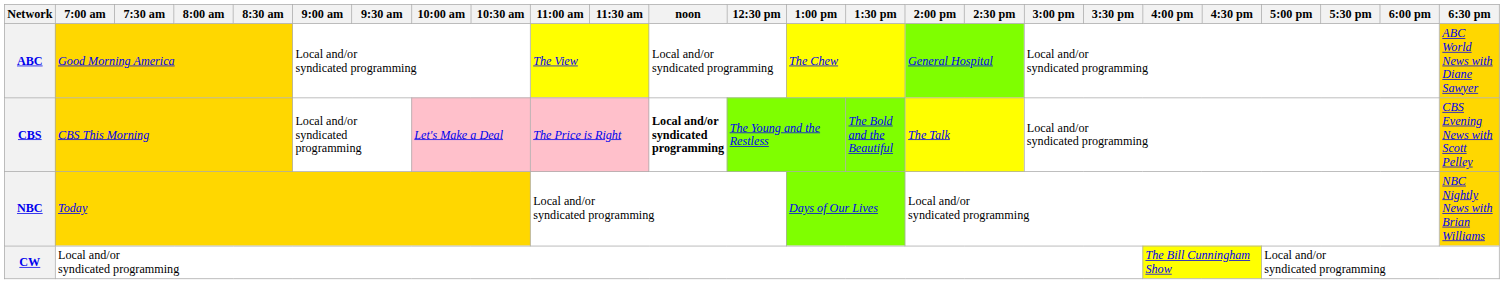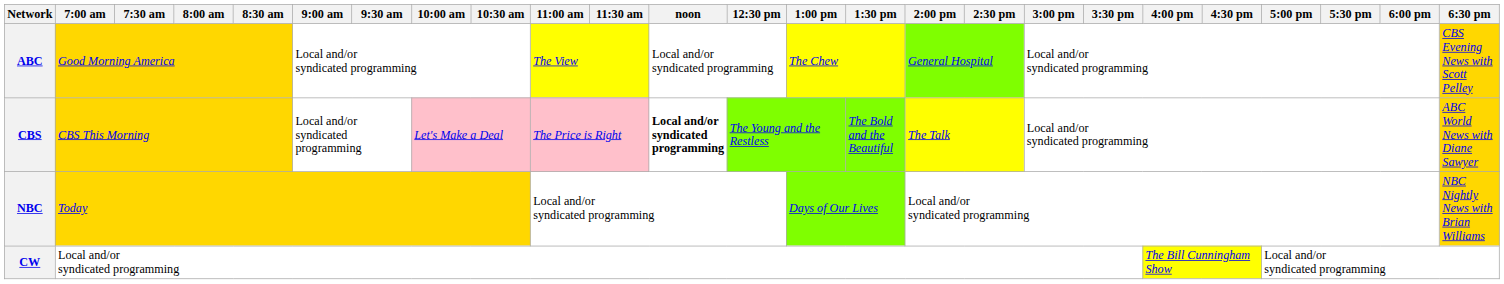 <table class=wikitable>
 <tr>
 <th width="1.5%" bgcolor="#C0C0C0" colspan="2">Network</th>
 <th width="4%" bgcolor="#C0C0C0">7:00 am</th>
 <th width="4%" bgcolor="#C0C0C0">7:30 am</th>
 <th width="4%" bgcolor="#C0C0C0">8:00 am</th>
 <th width="4%" bgcolor="#C0C0C0">8:30 am</th>
 <th width="4%" bgcolor="#C0C0C0">9:00 am</th>
 <th width="4%" bgcolor="#C0C0C0">9:30 am</th>
 <th width="4%" bgcolor="#C0C0C0">10:00 am</th>
 <th width="4%" bgcolor="#C0C0C0">10:30 am</th>
 <th width="4%" bgcolor="#C0C0C0">11:00 am</th>
 <th width="4%" bgcolor="#C0C0C0">11:30 am</th>
 <th width="4%" bgcolor="#C0C0C0">noon</th>
 <th width="4%" bgcolor="#C0C0C0">12:30 pm</th>
 <th width="4%" bgcolor="#C0C0C0">1:00 pm</th>
 <th width="4%" bgcolor="#C0C0C0">1:30 pm</th>
 <th width="4%" bgcolor="#C0C0C0">2:00 pm</th>
 <th width="4%" bgcolor="#C0C0C0">2:30 pm</th>
 <th width="4%" bgcolor="#C0C0C0">3:00 pm</th>
 <th width="4%" bgcolor="#C0C0C0">3:30 pm</th>
 <th width="4%" bgcolor="#C0C0C0">4:00 pm</th>
 <th width="4%" bgcolor="#C0C0C0">4:30 pm</th>
 <th width="4%" bgcolor="#C0C0C0">5:00 pm</th>
 <th width="4%" bgcolor="#C0C0C0">5:30 pm</th>
 <th width="4%" bgcolor="#C0C0C0">6:00 pm</th>
 <th width="4%" bgcolor="#C0C0C0">6:30 pm</th>
 </tr>
 <tr>
 <th bgcolor="#C0C0C0" colspan="2"><a href='#'>ABC</a></th>
 <td bgcolor="gold" colspan="4"><em><a href='#'>Good Morning America</a></em></td>
 <td bgcolor="white" colspan="4">Local and/or<br>syndicated programming</td>
 <td bgcolor="yellow" colspan="2"><em><a href='#'>The View</a></em></td>
 <td bgcolor="white" colspan="2">Local and/or<br>syndicated programming</td>
 <td bgcolor="yellow" colspan="2"><em><a href='#'>The Chew</a></em></td>
 <td bgcolor="chartreuse" colspan="2"><em><a href='#'>General Hospital</a></em></td>
 <td bgcolor="white" colspan="7">Local and/or<br>syndicated programming</td>
-<td bgcolor="gold"><em><a href='#'>ABC World News with Diane Sawyer</a></em></td>
+<td bgcolor="gold"><em><a href='#'>CBS Evening News with Scott Pelley</a></em></td>
 </tr>
 <tr>
 <th bgcolor="#C0C0C0" colspan="2"><a href='#'>CBS</a></th>
 <td bgcolor="gold" colspan="4"><em><a href='#'>CBS This Morning</a></em></td>
 <td bgcolor="white" colspan="2">Local and/or<br>syndicated programming</td>
 <td bgcolor="pink" colspan="2"><em><a href='#'>Let's Make a Deal</a></em></td>
 <td bgcolor="pink" colspan="2"><em><a href='#'>The Price is Right</a></em></td>
 <td bgcolor="white"><strong>Local and/or<br>syndicated programming</strong></td>
 <td bgcolor="chartreuse" colspan="2"><em><a href='#'>The Young and the Restless</a></em></td>
 <td bgcolor="chartreuse"><em><a href='#'>The Bold and the Beautiful</a></em></td>
 <td bgcolor="yellow" colspan="2"><em><a href='#'>The Talk</a></em></td>
 <td bgcolor="white" colspan="7">Local and/or<br>syndicated programming</td>
-<td bgcolor="gold"><em><a href='#'>CBS Evening News with Scott Pelley</a></em></td>
+<td bgcolor="gold"><em><a href='#'>ABC World News with Diane Sawyer</a></em></td>
 </tr>
 <tr>
 <th bgcolor="#C0C0C0" colspan="2"><a href='#'>NBC</a></th>
 <td bgcolor="gold" colspan="8"><em><a href='#'>Today</a></em></td>
 <td bgcolor="white" colspan="4">Local and/or<br>syndicated programming</td>
 <td bgcolor="chartreuse" colspan="2"><em><a href='#'>Days of Our Lives</a></em></td>
 <td bgcolor="white" colspan="9">Local and/or<br>syndicated programming</td>
 <td bgcolor="gold"><em><a href='#'>NBC Nightly News with Brian Williams</a></em></td>
 </tr>
 <tr>
 <th bgcolor="#C0C0C0" colspan="2"><a href='#'>CW</a></th>
 <td bgcolor="white" colspan="18">Local and/or<br>syndicated programming</td>
 <td bgcolor="yellow" colspan="2"><em><a href='#'>The Bill Cunningham Show</a></em></td>
 <td bgcolor="white" colspan="5">Local and/or<br>syndicated programming</td>
 </tr>
 </table>
